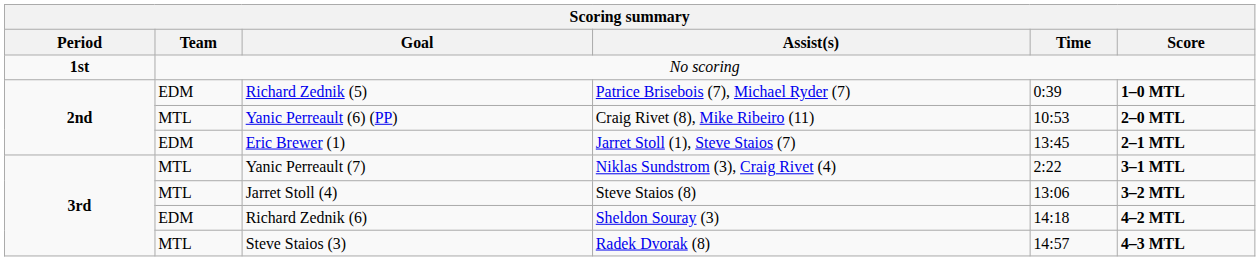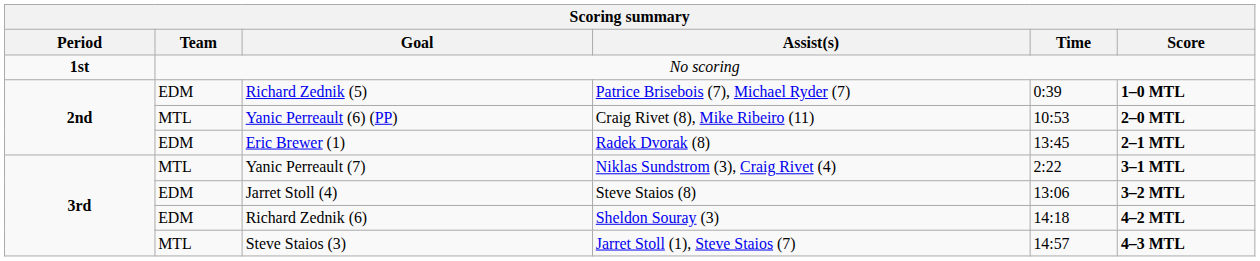 <table style="width:100%;" class="wikitable">
 <tr>
 <th colspan=6>Scoring summary</th>
 </tr>
 <tr>
 <th style="width:12%;">Period</th>
 <th style="width:7%;">Team</th>
 <th style="width:28%;">Goal</th>
 <th style="width:35%;">Assist(s)</th>
 <th style="width:7%;">Time</th>
 <th style="width:11%;">Score</th>
 </tr>
 <tr>
 <td align=center><strong>1st</strong></td>
 <td colspan="5" align=center><em>No scoring</em></td>
 </tr>
 <tr>
 <td rowspan="3" align=center><strong>2nd</strong></td>
 <td>EDM</td>
 <td><a href='#'>Richard Zednik</a> (5)</td>
 <td><a href='#'>Patrice Brisebois</a> (7), <a href='#'>Michael Ryder</a> (7)</td>
 <td>0:39</td>
 <td><strong>1–0 MTL</strong></td>
 </tr>
 <tr>
 <td>MTL</td>
 <td><a href='#'>Yanic Perreault</a> (6) (<a href='#'>PP</a>)</td>
 <td>Craig Rivet (8), <a href='#'>Mike Ribeiro</a> (11)</td>
 <td>10:53</td>
 <td><strong>2–0 MTL</strong></td>
 </tr>
 <tr>
 <td>EDM</td>
 <td><a href='#'>Eric Brewer</a> (1)</td>
-<td><a href='#'>Jarret Stoll</a> (1), <a href='#'>Steve Staios</a> (7)</td>
+<td><a href='#'>Radek Dvorak</a> (8)</td>
 <td>13:45</td>
 <td><strong>2–1 MTL</strong></td>
 </tr>
 <tr>
 <td rowspan="4" align=center><strong>3rd</strong></td>
 <td>MTL</td>
 <td>Yanic Perreault (7)</td>
 <td><a href='#'>Niklas Sundstrom</a> (3), <a href='#'>Craig Rivet</a> (4)</td>
 <td>2:22</td>
 <td><strong>3–1 MTL</strong></td>
 </tr>
 <tr>
-<td>MTL</td>
+<td>EDM</td>
 <td>Jarret Stoll (4)</td>
 <td>Steve Staios (8)</td>
 <td>13:06</td>
 <td><strong>3–2 MTL</strong></td>
 </tr>
 <tr>
 <td>EDM</td>
 <td>Richard Zednik (6)</td>
 <td><a href='#'>Sheldon Souray</a> (3)</td>
 <td>14:18</td>
 <td><strong>4–2 MTL</strong></td>
 </tr>
 <tr>
 <td>MTL</td>
 <td>Steve Staios (3)</td>
-<td><a href='#'>Radek Dvorak</a> (8)</td>
+<td><a href='#'>Jarret Stoll</a> (1), <a href='#'>Steve Staios</a> (7)</td>
 <td>14:57</td>
 <td><strong>4–3 MTL</strong></td>
 </tr>
 </table>
